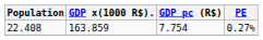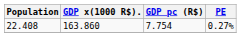 <table class="wikitable" border="1">
 <tr>
 <th>Population</th>
 <th><a href='#'>GDP</a> x(1000 R$).</th>
 <th><a href='#'>GDP pc</a> (R$)</th>
 <th><a href='#'>PE</a></th>
 </tr>
 <tr>
 <td>22.408</td>
-<td>163.859</td>
+<td>163.860</td>
 <td>7.754</td>
 <td>0.27%</td>
 </tr>
 <tr>
 </tr>
 </table>
